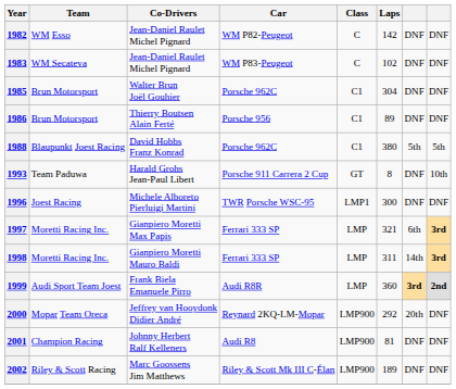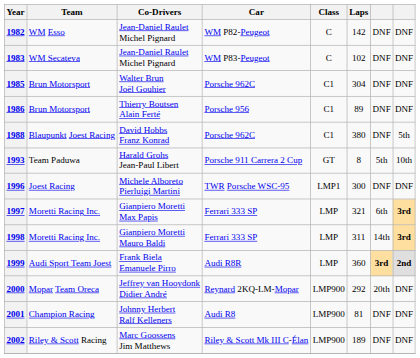 <table class="wikitable" style="text-align:center; font-size:90%">
 <tr>
 <th>Year</th>
 <th>Team</th>
 <th>Co-Drivers</th>
 <th>Car</th>
 <th>Class</th>
 <th>Laps</th>
 <th></th>
 <th></th>
 </tr>
 <tr>
 <th><a href='#'>1982</a></th>
 <td align="left"> <a href='#'>WM</a> <a href='#'>Esso</a></td>
 <td align="left"> <a href='#'>Jean-Daniel Raulet</a><br> Michel Pignard</td>
 <td align="left"><a href='#'>WM</a> P82-<a href='#'>Peugeot</a></td>
 <td>C</td>
 <td>142</td>
 <td>DNF</td>
 <td>DNF</td>
 </tr>
 <tr>
 <th><a href='#'>1983</a></th>
 <td align="left"> <a href='#'>WM Secateva</a></td>
 <td align="left"> <a href='#'>Jean-Daniel Raulet</a><br> Michel Pignard</td>
 <td align="left"><a href='#'>WM</a> P83-<a href='#'>Peugeot</a></td>
 <td>C</td>
 <td>102</td>
 <td>DNF</td>
 <td>DNF</td>
 </tr>
 <tr>
 <th><a href='#'>1985</a></th>
 <td align="left"> <a href='#'>Brun Motorsport</a></td>
 <td align="left"> <a href='#'>Walter Brun</a><br> <a href='#'>Joël Gouhier</a></td>
 <td align="left"><a href='#'>Porsche 962C</a></td>
 <td>C1</td>
 <td>304</td>
 <td>DNF</td>
 <td>DNF</td>
 </tr>
 <tr>
 <th><a href='#'>1986</a></th>
 <td align="left"> <a href='#'>Brun Motorsport</a></td>
 <td align="left"> <a href='#'>Thierry Boutsen</a><br> <a href='#'>Alain Ferté</a></td>
 <td align="left"><a href='#'>Porsche 956</a></td>
 <td>C1</td>
 <td>89</td>
 <td>DNF</td>
 <td>DNF</td>
 </tr>
 <tr>
 <th><a href='#'>1988</a></th>
 <td align="left"> <a href='#'>Blaupunkt</a> <a href='#'>Joest Racing</a></td>
 <td align="left"> <a href='#'>David Hobbs</a><br> <a href='#'>Franz Konrad</a></td>
 <td align="left"><a href='#'>Porsche 962C</a></td>
 <td>C1</td>
 <td>380</td>
-<td>5th</td>
+<td>DNF</td>
 <td>5th</td>
 </tr>
 <tr>
 <th><a href='#'>1993</a></th>
 <td align="left"> Team Paduwa</td>
 <td align="left"> <a href='#'>Harald Grohs</a><br> Jean-Paul Libert</td>
 <td align="left"><a href='#'>Porsche 911 Carrera 2 Cup</a></td>
 <td>GT</td>
 <td>8</td>
-<td>DNF</td>
+<td>5th</td>
 <td>10th</td>
 </tr>
 <tr>
 <th><a href='#'>1996</a></th>
 <td align="left"> <a href='#'>Joest Racing</a></td>
 <td align="left"> <a href='#'>Michele Alboreto</a><br> <a href='#'>Pierluigi Martini</a></td>
 <td align="left"><a href='#'>TWR</a> <a href='#'>Porsche WSC-95</a></td>
 <td>LMP1</td>
 <td>300</td>
 <td>DNF</td>
 <td>DNF</td>
 </tr>
 <tr>
 <th><a href='#'>1997</a></th>
 <td align="left"> <a href='#'>Moretti Racing Inc.</a></td>
 <td align="left"> <a href='#'>Gianpiero Moretti</a><br> <a href='#'>Max Papis</a></td>
 <td align="left"><a href='#'>Ferrari 333 SP</a></td>
 <td>LMP</td>
 <td>321</td>
 <td>6th</td>
 <td style="background:#FFDF9F;"><strong>3rd</strong></td>
 </tr>
 <tr>
 <th><a href='#'>1998</a></th>
 <td align="left"> <a href='#'>Moretti Racing Inc.</a></td>
 <td align="left"> <a href='#'>Gianpiero Moretti</a><br> <a href='#'>Mauro Baldi</a></td>
 <td align="left"><a href='#'>Ferrari 333 SP</a></td>
 <td>LMP</td>
 <td>311</td>
 <td>14th</td>
 <td style="background:#FFDF9F;"><strong>3rd</strong></td>
 </tr>
 <tr>
 <th><a href='#'>1999</a></th>
 <td align="left"> <a href='#'>Audi Sport Team Joest</a></td>
 <td align="left"> <a href='#'>Frank Biela</a><br> <a href='#'>Emanuele Pirro</a></td>
 <td align="left"><a href='#'>Audi R8R</a></td>
 <td>LMP</td>
 <td>360</td>
 <td style="background:#FFDF9F;"><strong>3rd</strong></td>
 <td style="background:#DFDFDF;"><strong>2nd</strong></td>
 </tr>
 <tr>
 <th><a href='#'>2000</a></th>
 <td align="left"> <a href='#'>Mopar</a> <a href='#'>Team Oreca</a></td>
 <td align="left"> <a href='#'>Jeffrey van Hooydonk</a><br> <a href='#'>Didier André</a></td>
 <td align="left"><a href='#'>Reynard</a> 2KQ-LM-<a href='#'>Mopar</a></td>
 <td>LMP900</td>
 <td>292</td>
 <td>20th</td>
 <td>DNF</td>
 </tr>
 <tr>
 <th><a href='#'>2001</a></th>
 <td align="left"> <a href='#'>Champion Racing</a></td>
 <td align="left"> <a href='#'>Johnny Herbert</a><br> <a href='#'>Ralf Kelleners</a></td>
 <td align="left"><a href='#'>Audi R8</a></td>
 <td>LMP900</td>
 <td>81</td>
 <td>DNF</td>
 <td>DNF</td>
 </tr>
 <tr>
 <th><a href='#'>2002</a></th>
 <td align="left"> <a href='#'>Riley & Scott</a> Racing</td>
 <td align="left"> <a href='#'>Marc Goossens</a><br> Jim Matthews</td>
 <td align="left"><a href='#'>Riley & Scott Mk III C</a>-<a href='#'>Élan</a></td>
 <td>LMP900</td>
 <td>189</td>
 <td>DNF</td>
 <td>DNF</td>
 </tr>
 <tr>
 </tr>
 </table>
